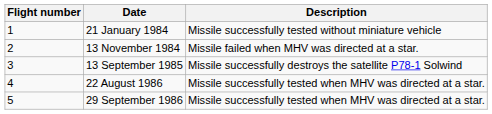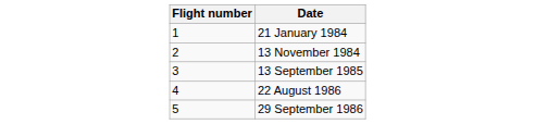 <table class="wikitable" style="margin: 1em auto 1em auto">
 <tr>
 <th>Flight number</th>
 <th>Date</th>
-<th>Description</th>
 </tr>
 <tr>
 <td>1</td>
 <td>21 January 1984</td>
-<td>Missile successfully tested without miniature vehicle</td>
 </tr>
 <tr>
 <td>2</td>
 <td>13 November 1984</td>
-<td>Missile failed when MHV was directed at a star.</td>
 </tr>
 <tr>
 <td>3</td>
 <td>13 September 1985</td>
-<td>Missile successfully destroys the satellite <a href='#'>P78-1</a> Solwind</td>
 </tr>
 <tr>
 <td>4</td>
 <td>22 August 1986</td>
-<td>Missile successfully tested when MHV was directed at a star.</td>
 </tr>
 <tr>
 <td>5</td>
 <td>29 September 1986</td>
-<td>Missile successfully tested when MHV was directed at a star.</td>
 </tr>
 </table>
